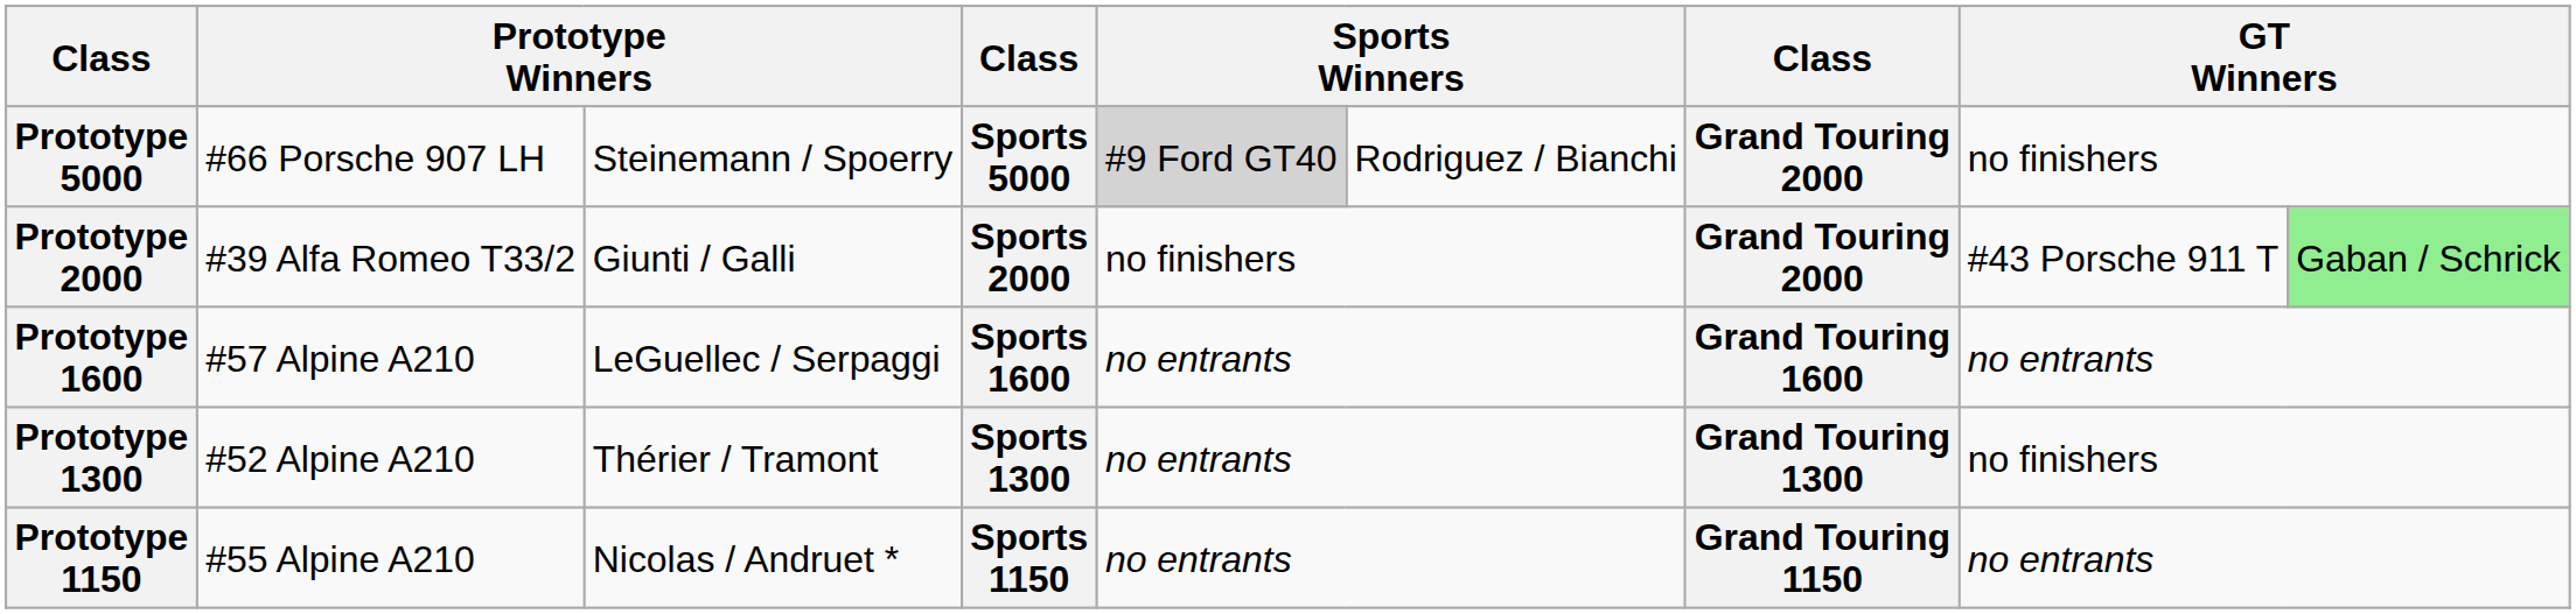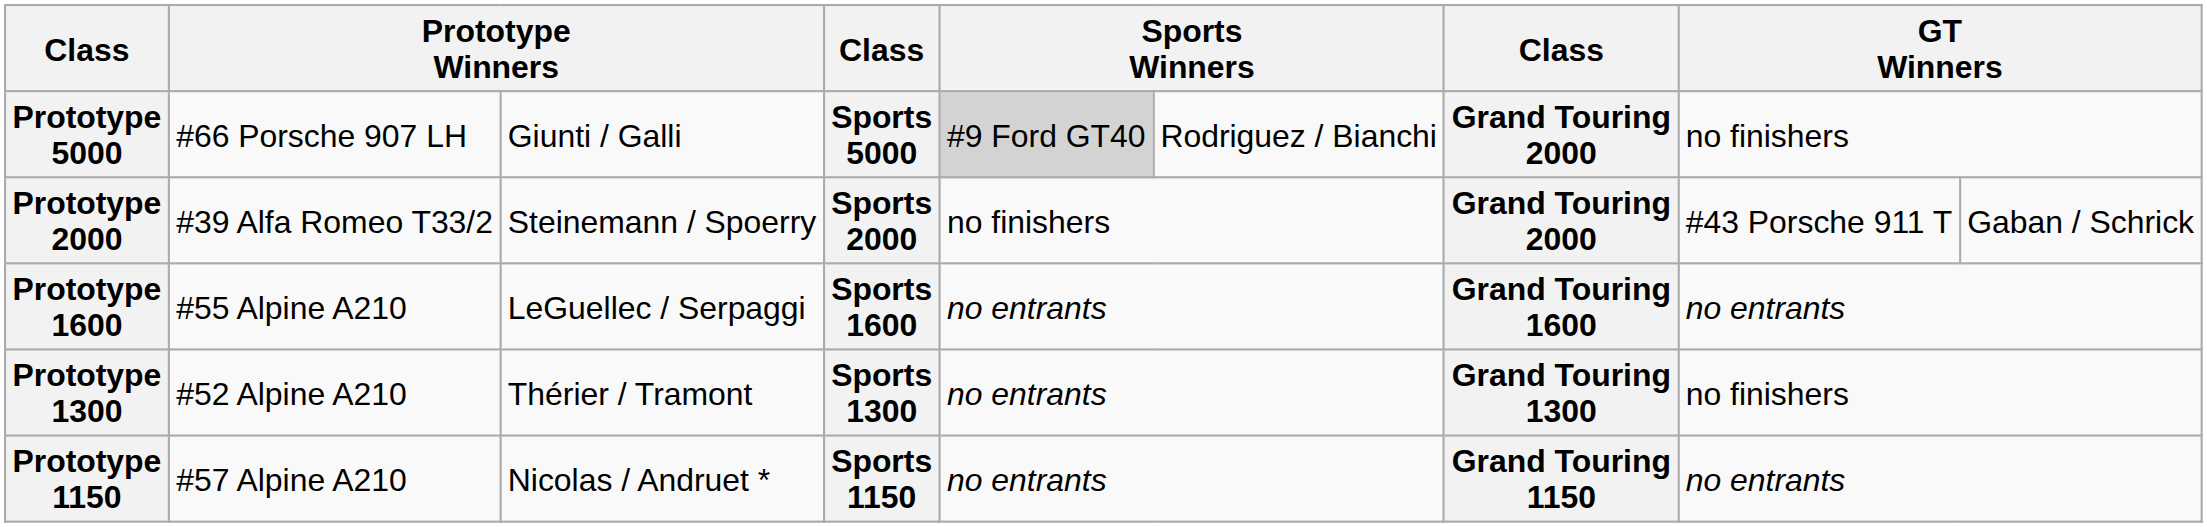 <table class="wikitable" style="font-size: 95%">
 <tr>
 <th>Class</th>
 <th colspan=2>Prototype<br>Winners</th>
 <th>Class</th>
 <th colspan=2>Sports<br>Winners</th>
 <th>Class</th>
 <th colspan=2>GT<br>Winners</th>
 </tr>
 <tr>
 <th>Prototype<br> 5000</th>
 <td>#66 Porsche 907 LH</td>
-<td>Steinemann / Spoerry</td>
+<td>Giunti / Galli</td>
 <th>Sports<br>5000</th>
 <td style="background: lightgrey;">#9 Ford GT40</td>
 <td>Rodriguez / Bianchi</td>
 <th>Grand Touring<br>2000</th>
 <td colspan=2>no finishers</td>
 </tr>
 <tr>
 <th>Prototype<br> 2000</th>
 <td>#39 Alfa Romeo T33/2</td>
-<td>Giunti / Galli</td>
+<td>Steinemann / Spoerry</td>
 <th>Sports<br> 2000</th>
 <td colspan=2>no finishers</td>
 <th>Grand Touring<br> 2000</th>
 <td>#43 Porsche 911 T</td>
-<td style="background: lightgreen;">Gaban / Schrick</td>
+<td>Gaban / Schrick</td>
 </tr>
 <tr>
 <th>Prototype<br> 1600</th>
-<td>#57 Alpine A210</td>
+<td>#55 Alpine A210</td>
 <td>LeGuellec / Serpaggi</td>
 <th>Sports<br> 1600</th>
 <td colspan=2><em>no entrants</em></td>
 <th>Grand Touring<br> 1600</th>
 <td colspan=2><em>no entrants</em></td>
 </tr>
 <tr>
 <th>Prototype<br> 1300</th>
 <td>#52 Alpine A210</td>
 <td>Thérier / Tramont</td>
 <th>Sports<br> 1300</th>
 <td colspan=2><em>no entrants</em></td>
 <th>Grand Touring<br> 1300</th>
 <td colspan=2>no finishers</td>
 </tr>
 <tr>
 <th>Prototype<br> 1150</th>
-<td>#55 Alpine A210</td>
+<td>#57 Alpine A210</td>
 <td>Nicolas / Andruet *</td>
 <th>Sports<br> 1150</th>
 <td colspan=2><em>no entrants</em></td>
 <th>Grand Touring<br> 1150</th>
 <td colspan=2><em>no entrants</em></td>
 </tr>
 </table>
